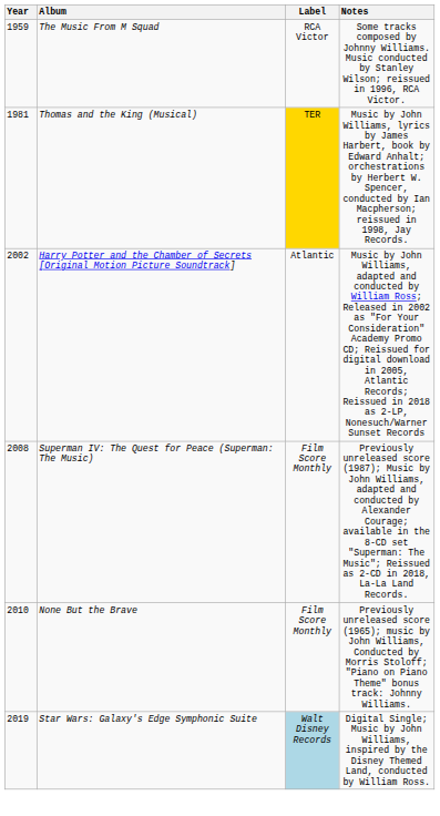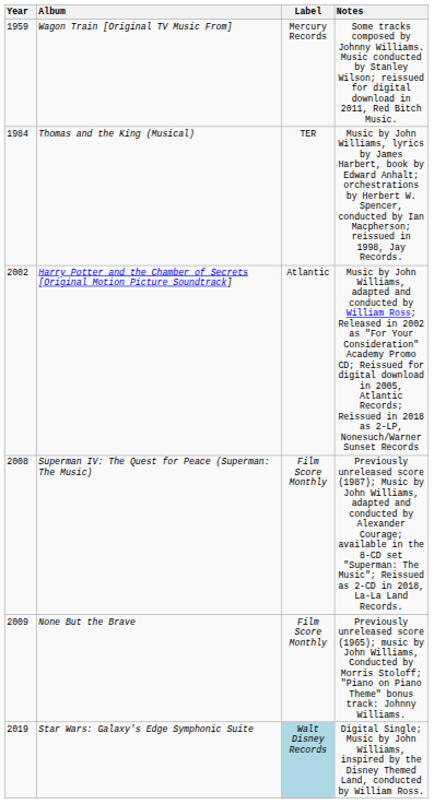 <table class="wikitable">
 <tr>
 <th style="vertical-align:top; text-align:left; width:40px;">Year</th>
 <th style="vertical-align:top; text-align:left; width:350px;">Album</th>
 <th style="vertical-align:top; text-align:center; width:70px;">Label</th>
 <th style="vertical-align:top; text-align:left; width:130px;">Notes</th>
 </tr>
 <tr style="vertical-align:top;">
 <td style="text-align:left; ">1959</td>
-<td style="text-align:left; "><em>The Music From M Squad</em></td>
-<td style="text-align:center; ">RCA Victor</td>
-<td style="text-align:center; ">Some tracks composed by Johnny Williams. Music conducted by Stanley Wilson; reissued in 1996, RCA Victor.</td>
+<td style="text-align:left; "><em>Wagon Train [Original TV Music From]</em></td>
+<td style="text-align:center; ">Mercury Records</td>
+<td style="text-align:center; ">Some tracks composed by Johnny Williams. Music conducted by Stanley Wilson; reissued for digital download in 2011, Red Bitch Music.</td>
 </tr>
 <tr style="vertical-align:top;">
-<td style="text-align:left; ">1981</td>
+<td style="text-align:left; ">1984</td>
 <td style="text-align:left; "><em>Thomas and the King (Musical)</em></td>
-<td style="background: gold; text-align:center; ">TER</td>
+<td style="text-align:center; ">TER</td>
 <td style="text-align:center; ">Music by John Williams, lyrics by James Harbert, book by Edward Anhalt; orchestrations by Herbert W. Spencer, conducted by Ian Macpherson; reissued in 1998, Jay Records.</td>
 </tr>
 <tr>
 <td style="text-align:left; vertical-align:top;">2002</td>
 <td style="text-align:left; vertical-align:top;"><em><a href='#'>Harry Potter and the Chamber of Secrets [Original Motion Picture Soundtrack</a>]</em></td>
 <td style="text-align:center; vertical-align:top;">Atlantic</td>
 <td style="text-align:center; vertical-align:top;">Music by John Williams, adapted and conducted by <a href='#'>William Ross</a>; Released in 2002 as "For Your Consideration" Academy Promo CD; Reissued for digital download in 2005, Atlantic Records; Reissued in 2018 as 2-LP, Nonesuch/Warner Sunset Records</td>
 </tr>
 <tr style="vertical-align:top;">
 <td style="text-align:left; ">2008</td>
 <td style="text-align:left; "><em>Superman IV: The Quest for Peace (Superman: The Music)</em></td>
 <td style="text-align:center; "><em>Film Score Monthly</em></td>
 <td style="text-align:center; ">Previously unreleased score (1987); Music by John Williams, adapted and conducted by Alexander Courage; available in the 8-CD set "Superman: The Music"; Reissued as 2-CD in 2018, La-La Land Records.</td>
 </tr>
 <tr style="vertical-align:top;">
-<td style="text-align:left; ">2010</td>
+<td style="text-align:left; ">2009</td>
 <td style="text-align:left; "><em>None But the Brave</em></td>
 <td style="text-align:center; "><em>Film Score Monthly</em></td>
 <td style="text-align:center; ">Previously unreleased score (1965); music by John Williams, Conducted by Morris Stoloff; "Piano on Piano Theme" bonus track: Johnny Williams.</td>
 </tr>
 <tr style="vertical-align:top;">
 <td style="text-align:left; ">2019</td>
 <td style="text-align:left; "><em>Star Wars: Galaxy's Edge Symphonic Suite</em></td>
 <td style="background: lightblue; text-align:center; "><em>Walt Disney Records</em></td>
 <td style="text-align:center; ">Digital Single; Music by John Williams, inspired by the Disney Themed Land, conducted by William Ross.</td>
 </tr>
 </table>
